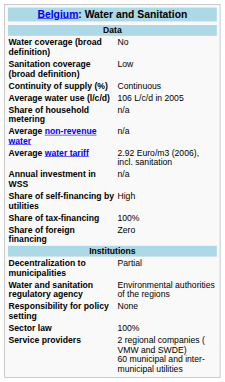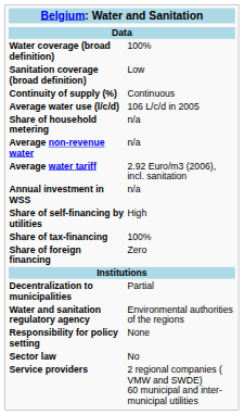 <table style="width: 25em; font-size: 90%; text-align: left;" class="infobox">
 <tr>
 <th align="center" bgcolor="lightblue" colspan="2"><big><a href='#'>Belgium</a>: Water and Sanitation</big></th>
 </tr>
 <tr>
 <td colspan="2" style="text-align:center"></td>
 </tr>
 <tr>
 <th align="center" bgcolor="lightblue" colspan="3">Data</th>
 </tr>
 <tr>
 <th align="left" valign="top">Water coverage (broad definition)</th>
-<td valign="top">No</td>
+<td valign="top">100%</td>
 </tr>
 <tr>
 <th align="left" valign="top">Sanitation coverage (broad definition)</th>
 <td valign="top">Low</td>
 </tr>
 <tr>
 <th align="left" valign="top">Continuity of supply (%)</th>
 <td valign="top">Continuous</td>
 </tr>
 <tr>
 <th align="left" valign="top">Average water use (l/c/d)</th>
 <td valign="top">106 L/c/d in 2005</td>
 </tr>
 <tr>
 <th align="left" valign="top">Share of household metering</th>
 <td valign="top">n/a</td>
 </tr>
 <tr>
 <th align="left" valign="top">Average <a href='#'>non-revenue water</a></th>
 <td valign="top">n/a</td>
 </tr>
 <tr>
 <th align="left" valign="top">Average <a href='#'>water tariff</a></th>
 <td valign="top">2.92 Euro/m3 (2006), incl. sanitation</td>
 </tr>
 <tr>
 <th align="left" valign="top">Annual investment in WSS</th>
 <td valign="top">n/a</td>
 </tr>
 <tr>
 <th align="left" valign="top">Share of self-financing by utilities</th>
 <td valign="top">High</td>
 </tr>
 <tr>
 <th align="left" valign="top">Share of tax-financing</th>
 <td valign="top">100%</td>
 </tr>
 <tr>
 <th align="left" valign="top">Share of foreign financing</th>
 <td valign="top">Zero</td>
 </tr>
 <tr>
 <th align="center" bgcolor="lightblue" colspan="3">Institutions</th>
 </tr>
 <tr>
 <th align="left" valign="top">Decentralization to municipalities</th>
 <td valign="top">Partial</td>
 </tr>
 <tr>
 <th align="left" valign="top">Water and sanitation regulatory agency</th>
 <td valign="top">Environmental authorities of the regions</td>
 </tr>
 <tr>
 <th align="left" valign="top">Responsibility for policy setting</th>
 <td valign="top">None</td>
 </tr>
 <tr>
 <th align="left" valign="top">Sector law</th>
-<td valign="top">100%</td>
+<td valign="top">No</td>
 </tr>
 <tr>
 <th align="left" valign="top">Service providers</th>
 <td valign="top">2 regional companies ( VMW and  SWDE)<br> 60 municipal and inter-municipal utilities</td>
 </tr>
 </table>
